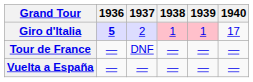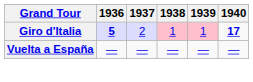 <table class="wikitable plainrowheaders">
 <tr>
 <th scope="col"><a href='#'>Grand Tour</a></th>
 <th scope="col">1936</th>
 <th scope="col">1937</th>
 <th scope="col">1938</th>
 <th scope="col">1939</th>
 <th scope="col">1940</th>
 </tr>
 <tr style="text-align:center;">
 <th scope="row"> <a href='#'>Giro d'Italia</a></th>
 <td style="background:#ddddff;"><strong><a href='#'>5</a></strong></td>
 <td style="background:#ddddff;"><a href='#'>2</a></td>
 <td bgcolor=pink><a href='#'>1</a></td>
 <td bgcolor=pink><a href='#'>1</a></td>
-<td><a href='#'>17</a></td>
-</tr>
-<tr style="text-align:center;">
-<th scope="row"> <a href='#'>Tour de France</a></th>
-<td><a href='#'>—</a></td>
-<td><a href='#'>DNF</a></td>
-<td><a href='#'>—</a></td>
-<td><a href='#'>—</a></td>
-<td><a href='#'>—</a></td>
+<td><strong><a href='#'>17</a></strong></td>
 </tr>
 <tr style="text-align:center;">
 <th scope="row"> <a href='#'>Vuelta a España</a></th>
 <td><a href='#'>—</a></td>
 <td><a href='#'>—</a></td>
 <td><a href='#'>—</a></td>
 <td><a href='#'>—</a></td>
 <td><a href='#'>—</a></td>
 </tr>
 </table>
